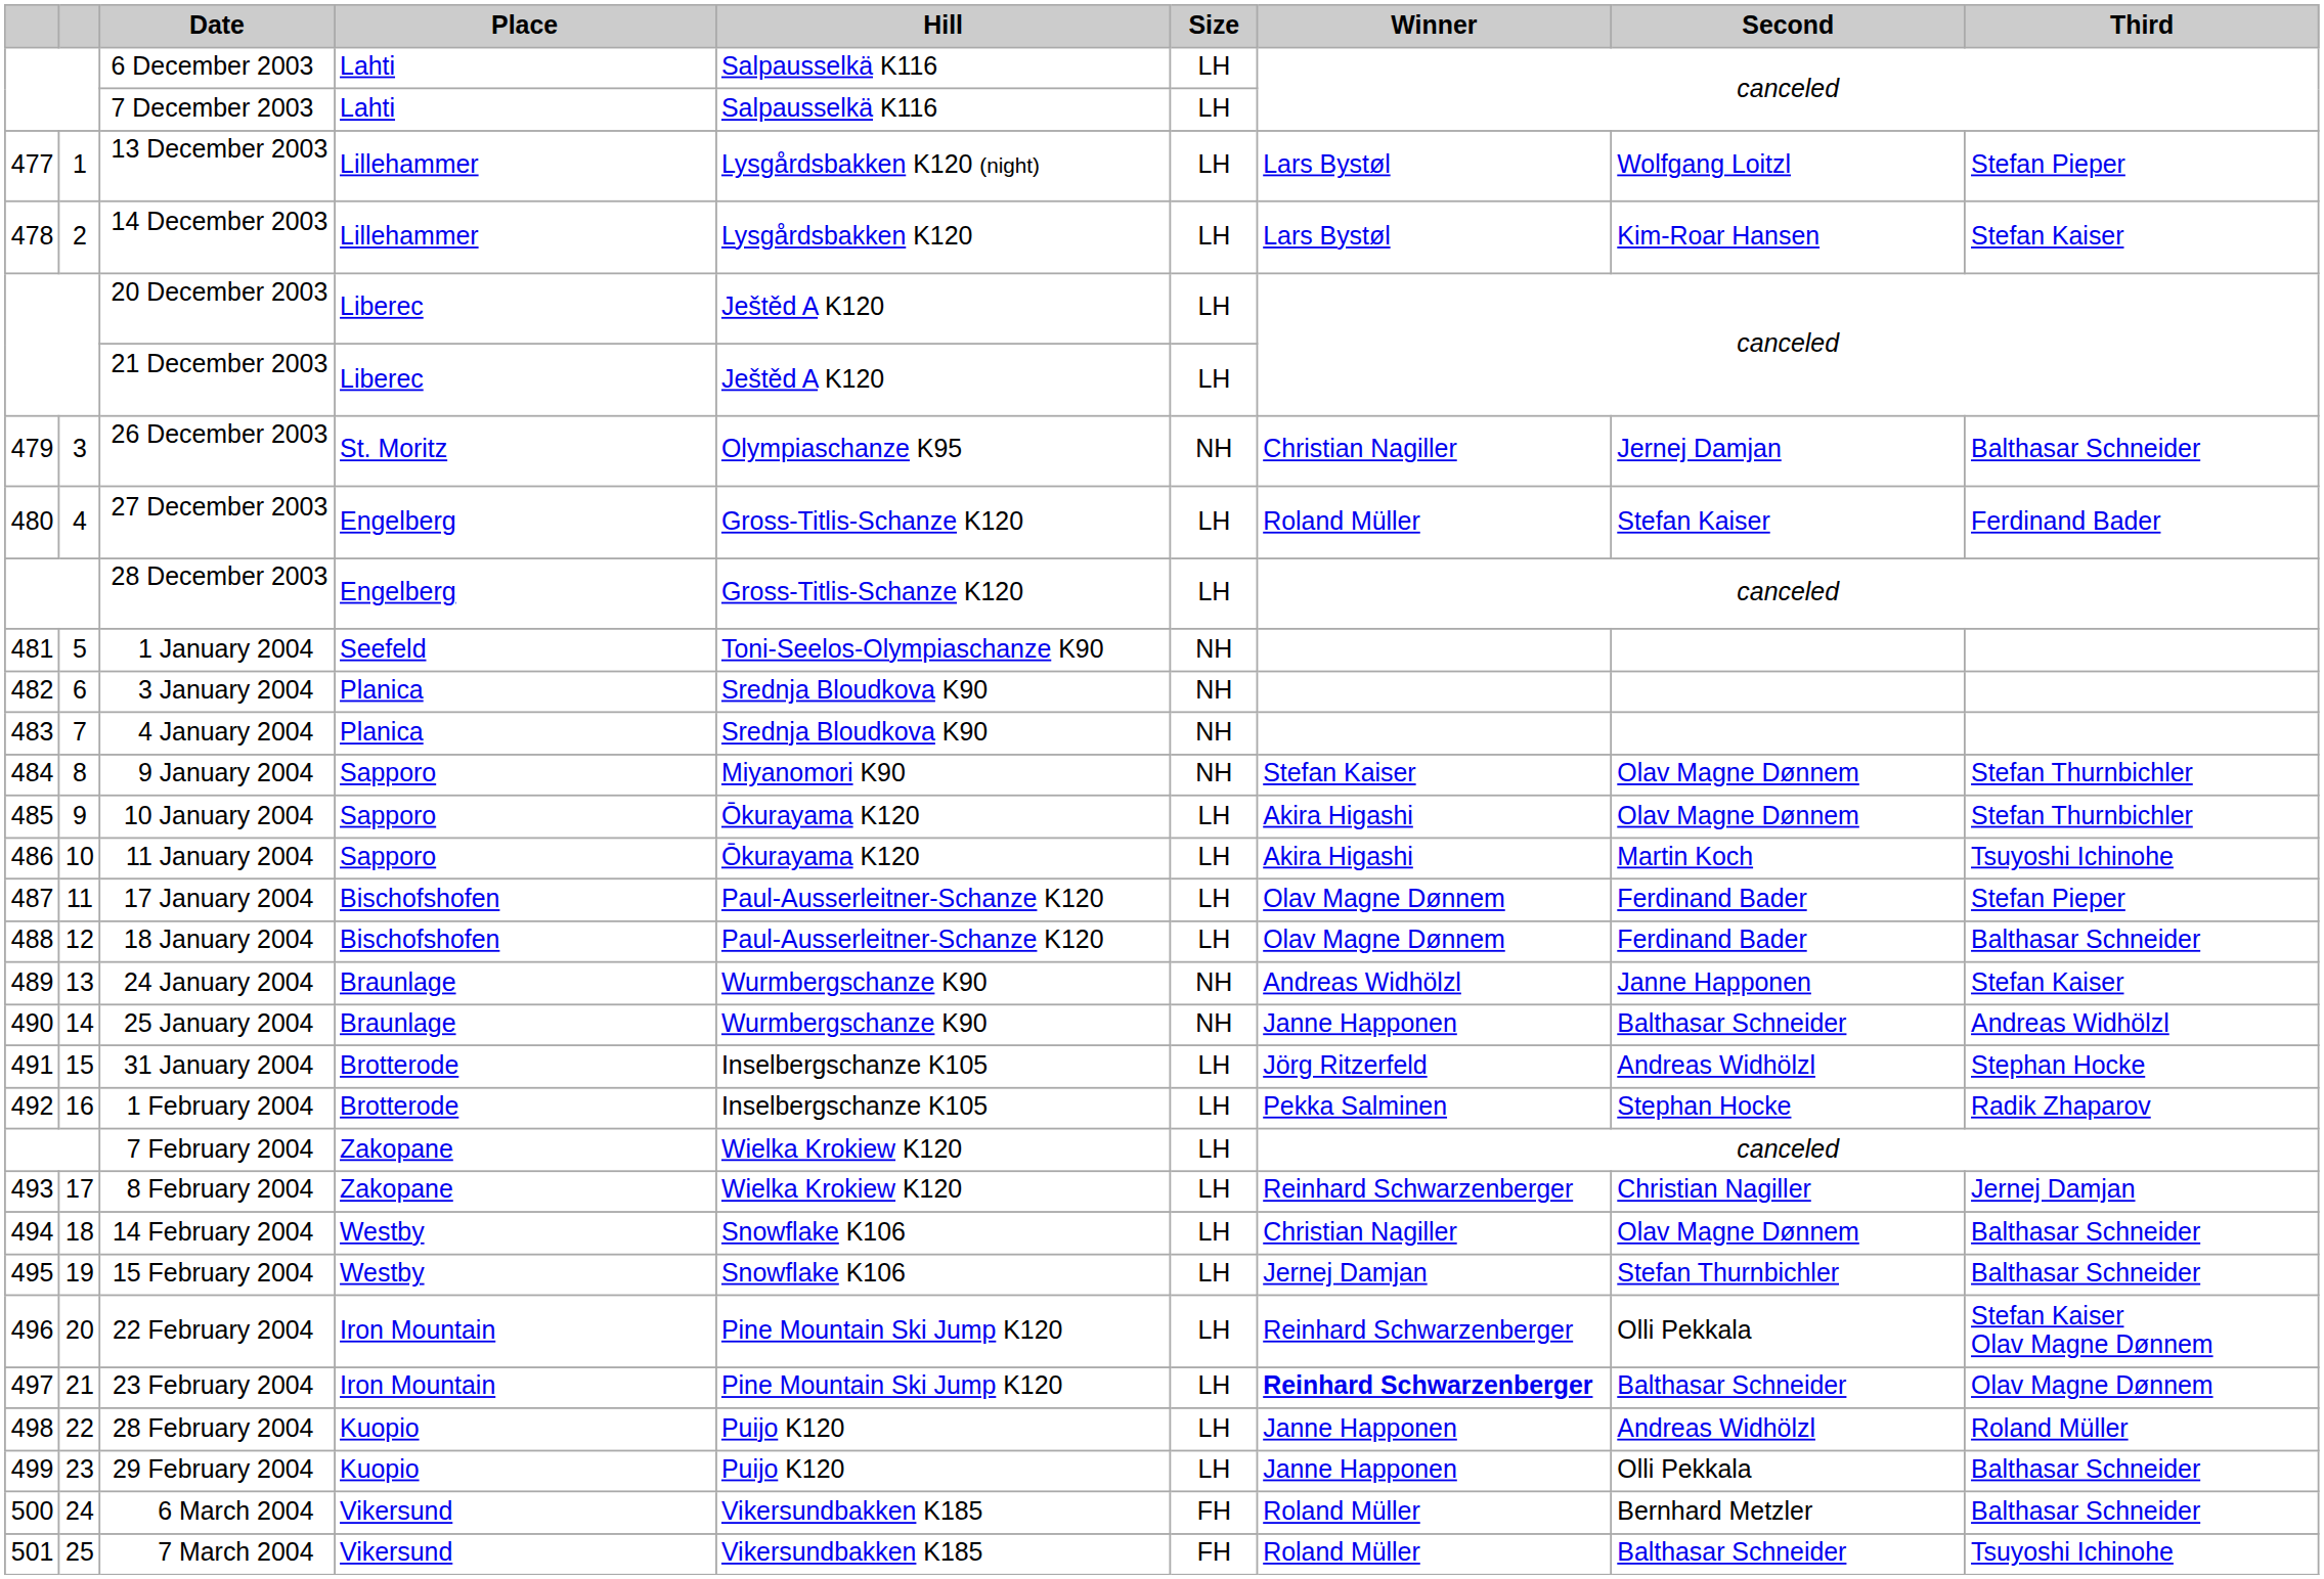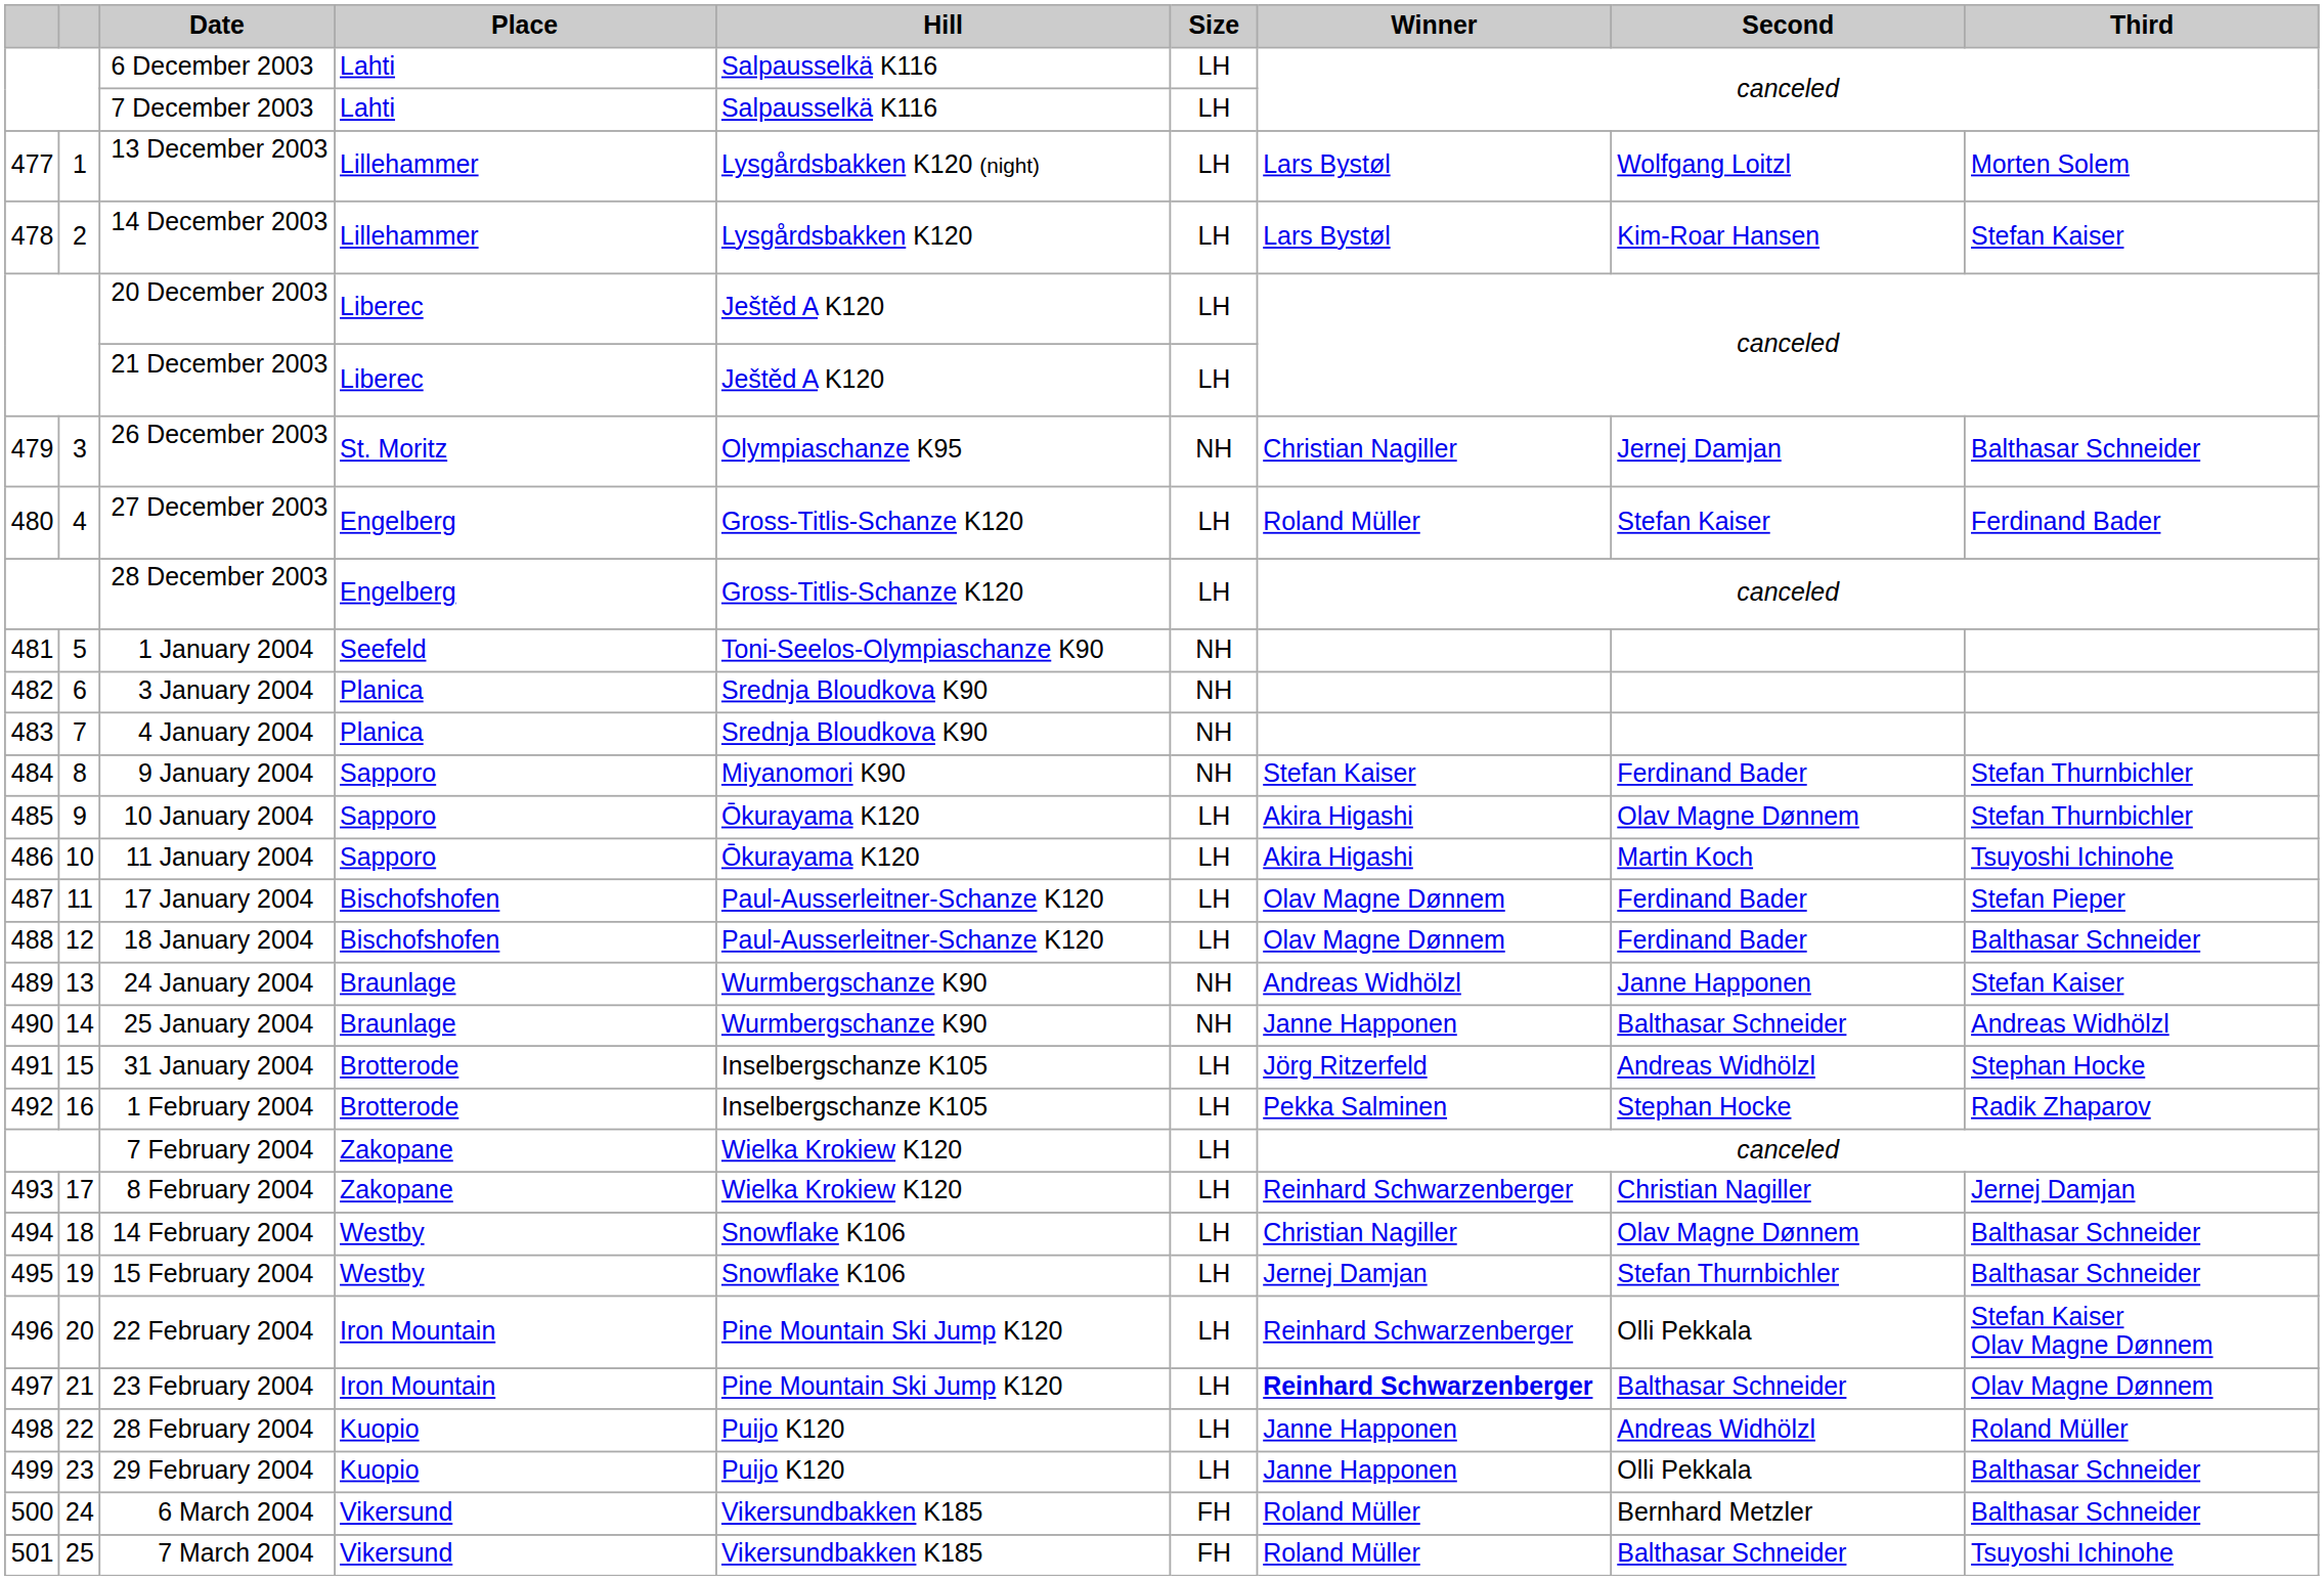 <table class="wikitable plainrowheaders" style="background:#fff; font-size:86%; line-height:16px; border:grey solid 1px; border-collapse:collapse;">
 <tr style="background:#ccc; text-align:center;">
 <th scope="col" style="background:#ccc; width=20 px;"></th>
 <th scope="col" style="background:#ccc; width=30 px;"></th>
 <th scope="col" style="background:#ccc; width:120px;">Date</th>
 <th scope="col" style="background:#ccc; width:200px;">Place</th>
 <th scope="col" style="background:#ccc; width:240px;">Hill</th>
 <th scope="col" style="background:#ccc; width:40px;">Size</th>
 <th scope="col" style="background:#ccc; width:185px;">Winner</th>
 <th scope="col" style="background:#ccc; width:185px;">Second</th>
 <th scope="col" style="background:#ccc; width:185px;">Third</th>
 </tr>
 <tr>
 <td colspan=2 rowspan=2></td>
 <td align=right>6 December 2003  </td>
 <td> <a href='#'>Lahti</a></td>
 <td><a href='#'>Salpausselkä</a> K116</td>
 <td align=center>LH</td>
 <td align=center colspan=3 rowspan=2><em>canceled</em></td>
 </tr>
 <tr>
 <td align=right>7 December 2003  </td>
 <td> <a href='#'>Lahti</a></td>
 <td><a href='#'>Salpausselkä</a> K116</td>
 <td align=center>LH</td>
 </tr>
 <tr>
 <td align=center>477</td>
 <td align=center>1</td>
 <td align=right>13 December 2003  </td>
 <td> <a href='#'>Lillehammer</a></td>
 <td><a href='#'>Lysgårdsbakken</a> K120 <small>(night)</small></td>
 <td align=center>LH</td>
 <td> <a href='#'>Lars Bystøl</a></td>
 <td> <a href='#'>Wolfgang Loitzl</a></td>
-<td> <a href='#'>Stefan Pieper</a></td>
+<td> <a href='#'>Morten Solem</a></td>
 </tr>
 <tr>
 <td align=center>478</td>
 <td align=center>2</td>
 <td align=right>14 December 2003  </td>
 <td> <a href='#'>Lillehammer</a></td>
 <td><a href='#'>Lysgårdsbakken</a> K120</td>
 <td align=center>LH</td>
 <td> <a href='#'>Lars Bystøl</a></td>
 <td> <a href='#'>Kim-Roar Hansen</a></td>
 <td> <a href='#'>Stefan Kaiser</a></td>
 </tr>
 <tr>
 <td colspan=2 rowspan=2></td>
 <td align=right>20 December 2003  </td>
 <td> <a href='#'>Liberec</a></td>
 <td><a href='#'>Ještěd A</a> K120</td>
 <td align=center>LH</td>
 <td align=center colspan=3 rowspan=2><em>canceled</em></td>
 </tr>
 <tr>
 <td align=right>21 December 2003  </td>
 <td> <a href='#'>Liberec</a></td>
 <td><a href='#'>Ještěd A</a> K120</td>
 <td align=center>LH</td>
 </tr>
 <tr>
 <td align=center>479</td>
 <td align=center>3</td>
 <td align=right>26 December 2003  </td>
 <td> <a href='#'>St. Moritz</a></td>
 <td><a href='#'>Olympiaschanze</a> K95</td>
 <td align=center>NH</td>
 <td> <a href='#'>Christian Nagiller</a></td>
 <td> <a href='#'>Jernej Damjan</a></td>
 <td> <a href='#'>Balthasar Schneider</a></td>
 </tr>
 <tr>
 <td align=center>480</td>
 <td align=center>4</td>
 <td align=right>27 December 2003  </td>
 <td> <a href='#'>Engelberg</a></td>
 <td><a href='#'>Gross-Titlis-Schanze</a> K120</td>
 <td align=center>LH</td>
 <td> <a href='#'>Roland Müller</a></td>
 <td> <a href='#'>Stefan Kaiser</a></td>
 <td> <a href='#'>Ferdinand Bader</a></td>
 </tr>
 <tr>
 <td colspan=2></td>
 <td align=right>28 December 2003  </td>
 <td> <a href='#'>Engelberg</a></td>
 <td><a href='#'>Gross-Titlis-Schanze</a> K120</td>
 <td align=center>LH</td>
 <td align=center colspan=3><em>canceled</em></td>
 </tr>
 <tr>
 <td align=center>481</td>
 <td align=center>5</td>
 <td align=right>1 January 2004  </td>
 <td> <a href='#'>Seefeld</a></td>
 <td><a href='#'>Toni-Seelos-Olympiaschanze</a> K90</td>
 <td align=center>NH</td>
 <td></td>
 <td></td>
 <td></td>
 </tr>
 <tr>
 <td align=center>482</td>
 <td align=center>6</td>
 <td align=right>3 January 2004  </td>
 <td> <a href='#'>Planica</a></td>
 <td><a href='#'>Srednja Bloudkova</a> K90</td>
 <td align=center>NH</td>
 <td></td>
 <td></td>
 <td></td>
 </tr>
 <tr>
 <td align=center>483</td>
 <td align=center>7</td>
 <td align=right>4 January 2004  </td>
 <td> <a href='#'>Planica</a></td>
 <td><a href='#'>Srednja Bloudkova</a> K90</td>
 <td align=center>NH</td>
 <td></td>
 <td></td>
 <td></td>
 </tr>
 <tr>
 <td align=center>484</td>
 <td align=center>8</td>
 <td align=right>9 January 2004  </td>
 <td> <a href='#'>Sapporo</a></td>
 <td><a href='#'>Miyanomori</a> K90</td>
 <td align=center>NH</td>
 <td> <a href='#'>Stefan Kaiser</a></td>
-<td> <a href='#'>Olav Magne Dønnem</a></td>
+<td> <a href='#'>Ferdinand Bader</a></td>
 <td> <a href='#'>Stefan Thurnbichler</a></td>
 </tr>
 <tr>
 <td align=center>485</td>
 <td align=center>9</td>
 <td align=right>10 January 2004  </td>
 <td> <a href='#'>Sapporo</a></td>
 <td><a href='#'>Ōkurayama</a> K120</td>
 <td align=center>LH</td>
 <td> <a href='#'>Akira Higashi</a>  </td>
 <td> <a href='#'>Olav Magne Dønnem</a></td>
 <td> <a href='#'>Stefan Thurnbichler</a></td>
 </tr>
 <tr>
 <td align=center>486</td>
 <td align=center>10</td>
 <td align=right>11 January 2004  </td>
 <td> <a href='#'>Sapporo</a></td>
 <td><a href='#'>Ōkurayama</a> K120</td>
 <td align=center>LH</td>
 <td> <a href='#'>Akira Higashi</a></td>
 <td> <a href='#'>Martin Koch</a></td>
 <td> <a href='#'>Tsuyoshi Ichinohe</a></td>
 </tr>
 <tr>
 <td align=center>487</td>
 <td align=center>11</td>
 <td align=right>17 January 2004  </td>
 <td> <a href='#'>Bischofshofen</a></td>
 <td><a href='#'>Paul-Ausserleitner-Schanze</a> K120</td>
 <td align=center>LH</td>
 <td> <a href='#'>Olav Magne Dønnem</a></td>
 <td> <a href='#'>Ferdinand Bader</a></td>
 <td> <a href='#'>Stefan Pieper</a></td>
 </tr>
 <tr>
 <td align=center>488</td>
 <td align=center>12</td>
 <td align=right>18 January 2004  </td>
 <td> <a href='#'>Bischofshofen</a></td>
 <td><a href='#'>Paul-Ausserleitner-Schanze</a> K120</td>
 <td align=center>LH</td>
 <td> <a href='#'>Olav Magne Dønnem</a></td>
 <td> <a href='#'>Ferdinand Bader</a></td>
 <td> <a href='#'>Balthasar Schneider</a></td>
 </tr>
 <tr>
 <td align=center>489</td>
 <td align=center>13</td>
 <td align=right>24 January 2004  </td>
 <td> <a href='#'>Braunlage</a></td>
 <td><a href='#'>Wurmbergschanze</a> K90</td>
 <td align=center>NH</td>
 <td> <a href='#'>Andreas Widhölzl</a></td>
 <td> <a href='#'>Janne Happonen</a></td>
 <td> <a href='#'>Stefan Kaiser</a></td>
 </tr>
 <tr>
 <td align=center>490</td>
 <td align=center>14</td>
 <td align=right>25 January 2004  </td>
 <td> <a href='#'>Braunlage</a></td>
 <td><a href='#'>Wurmbergschanze</a> K90</td>
 <td align=center>NH</td>
 <td> <a href='#'>Janne Happonen</a></td>
 <td> <a href='#'>Balthasar Schneider</a></td>
 <td> <a href='#'>Andreas Widhölzl</a></td>
 </tr>
 <tr>
 <td align=center>491</td>
 <td align=center>15</td>
 <td align=right>31 January 2004  </td>
 <td> <a href='#'>Brotterode</a></td>
 <td>Inselbergschanze K105</td>
 <td align=center>LH</td>
 <td> <a href='#'>Jörg Ritzerfeld</a></td>
 <td> <a href='#'>Andreas Widhölzl</a></td>
 <td> <a href='#'>Stephan Hocke</a></td>
 </tr>
 <tr>
 <td align=center>492</td>
 <td align=center>16</td>
 <td align=right>1 February 2004  </td>
 <td> <a href='#'>Brotterode</a></td>
 <td>Inselbergschanze K105</td>
 <td align=center>LH</td>
 <td> <a href='#'>Pekka Salminen</a></td>
 <td> <a href='#'>Stephan Hocke</a></td>
 <td> <a href='#'>Radik Zhaparov</a></td>
 </tr>
 <tr>
 <td colspan=2></td>
 <td align=right>7 February 2004  </td>
 <td> <a href='#'>Zakopane</a></td>
 <td><a href='#'>Wielka Krokiew</a> K120</td>
 <td align=center>LH</td>
 <td align=center colspan=3><em>canceled</em></td>
 </tr>
 <tr>
 <td align=center>493</td>
 <td align=center>17</td>
 <td align=right>8 February 2004  </td>
 <td> <a href='#'>Zakopane</a></td>
 <td><a href='#'>Wielka Krokiew</a> K120</td>
 <td align=center>LH</td>
 <td> <a href='#'>Reinhard Schwarzenberger</a></td>
 <td> <a href='#'>Christian Nagiller</a></td>
 <td> <a href='#'>Jernej Damjan</a></td>
 </tr>
 <tr>
 <td align=center>494</td>
 <td align=center>18</td>
 <td align=right>14 February 2004  </td>
 <td> <a href='#'>Westby</a></td>
 <td><a href='#'>Snowflake</a> K106</td>
 <td align=center>LH</td>
 <td> <a href='#'>Christian Nagiller</a></td>
 <td> <a href='#'>Olav Magne Dønnem</a></td>
 <td> <a href='#'>Balthasar Schneider</a></td>
 </tr>
 <tr>
 <td align=center>495</td>
 <td align=center>19</td>
 <td align=right>15 February 2004  </td>
 <td> <a href='#'>Westby</a></td>
 <td><a href='#'>Snowflake</a> K106</td>
 <td align=center>LH</td>
 <td> <a href='#'>Jernej Damjan</a></td>
 <td> <a href='#'>Stefan Thurnbichler</a></td>
 <td> <a href='#'>Balthasar Schneider</a></td>
 </tr>
 <tr>
 <td align=center>496</td>
 <td align=center>20</td>
 <td align=right>22 February 2004  </td>
 <td> <a href='#'>Iron Mountain</a></td>
 <td><a href='#'>Pine Mountain Ski Jump</a> K120</td>
 <td align=center>LH</td>
 <td> <a href='#'>Reinhard Schwarzenberger</a></td>
 <td> Olli Pekkala</td>
 <td> <a href='#'>Stefan Kaiser</a><br> <a href='#'>Olav Magne Dønnem</a></td>
 </tr>
 <tr>
 <td align=center>497</td>
 <td align=center>21</td>
 <td align=right>23 February 2004  </td>
 <td> <a href='#'>Iron Mountain</a></td>
 <td><a href='#'>Pine Mountain Ski Jump</a> K120</td>
 <td align=center>LH</td>
 <td><strong> <a href='#'>Reinhard Schwarzenberger</a></strong></td>
 <td> <a href='#'>Balthasar Schneider</a></td>
 <td> <a href='#'>Olav Magne Dønnem</a></td>
 </tr>
 <tr>
 <td align=center>498</td>
 <td align=center>22</td>
 <td align=right>28 February 2004  </td>
 <td> <a href='#'>Kuopio</a></td>
 <td><a href='#'>Puijo</a> K120</td>
 <td align=center>LH</td>
 <td> <a href='#'>Janne Happonen</a></td>
 <td> <a href='#'>Andreas Widhölzl</a></td>
 <td> <a href='#'>Roland Müller</a></td>
 </tr>
 <tr>
 <td align=center>499</td>
 <td align=center>23</td>
 <td align=right>29 February 2004  </td>
 <td> <a href='#'>Kuopio</a></td>
 <td><a href='#'>Puijo</a> K120</td>
 <td align=center>LH</td>
 <td> <a href='#'>Janne Happonen</a></td>
 <td> Olli Pekkala</td>
 <td> <a href='#'>Balthasar Schneider</a></td>
 </tr>
 <tr>
 <td align=center>500</td>
 <td align=center>24</td>
 <td align=right>6 March 2004  </td>
 <td> <a href='#'>Vikersund</a></td>
 <td><a href='#'>Vikersundbakken</a> K185</td>
 <td align=center>FH</td>
 <td> <a href='#'>Roland Müller</a></td>
 <td> Bernhard Metzler</td>
 <td> <a href='#'>Balthasar Schneider</a></td>
 </tr>
 <tr>
 <td align=center>501</td>
 <td align=center>25</td>
 <td align=right>7 March 2004  </td>
 <td> <a href='#'>Vikersund</a></td>
 <td><a href='#'>Vikersundbakken</a> K185</td>
 <td align=center>FH</td>
 <td> <a href='#'>Roland Müller</a></td>
 <td> <a href='#'>Balthasar Schneider</a></td>
 <td> <a href='#'>Tsuyoshi Ichinohe</a></td>
 </tr>
 </table>
